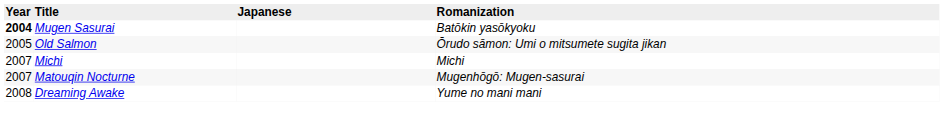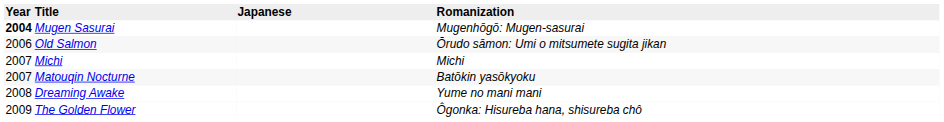 <table cellpadding=2 style="width:100%; text-align:left; border-width:0px; border-collapse:collapse; background:#eee;">
 <tr>
 <th width=30>Year</th>
 <th width=270>Title</th>
 <th width=265>Japanese</th>
 <th>Romanization</th>
 </tr>
 <tr style=background:#fff;>
 <td align=center><strong>2004</strong></td>
 <td><em><a href='#'>Mugen Sasurai</a></em></td>
 <td></td>
-<td><em>Batōkin yasōkyoku</em></td>
+<td><em>Mugenhōgō: Mugen-sasurai</em></td>
 </tr>
 <tr style=background:#f7f7f7;>
-<td align=center>2005</td>
+<td align=center>2006</td>
 <td><em><a href='#'>Old Salmon</a></em></td>
 <td></td>
 <td><em>Ōrudo sāmon: Umi o mitsumete sugita jikan</em></td>
 </tr>
 <tr style=background:#fff;>
 <td align=center>2007</td>
 <td><em><a href='#'>Michi</a></em></td>
 <td></td>
 <td><em>Michi</em></td>
 </tr>
 <tr style=background:#f7f7f7;>
 <td align=center>2007</td>
 <td><em><a href='#'>Matouqin Nocturne</a></em></td>
 <td></td>
-<td><em>Mugenhōgō: Mugen-sasurai</em></td>
+<td><em>Batōkin yasōkyoku</em></td>
 </tr>
 <tr style=background:#fff;>
 <td align=center>2008</td>
 <td><em><a href='#'>Dreaming Awake</a></em></td>
 <td></td>
 <td><em>Yume no mani mani</em></td>
 </tr>
 <tr style=background:#fff;>
+<td align=center>2009</td>
+<td><em><a href='#'>The Golden Flower</a></em></td>
+<td></td>
+<td><em>Ôgonka: Hisureba hana, shisureba chô</em></td>
+</tr>
+<tr style=background:#fff;>
 </tr>
 </table>
